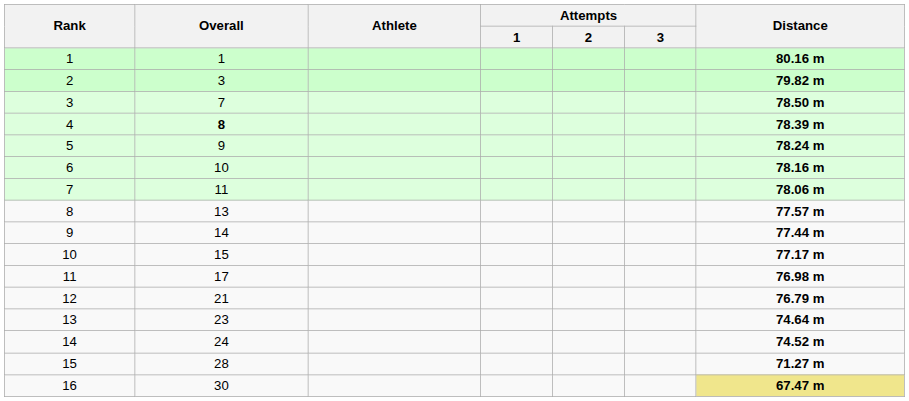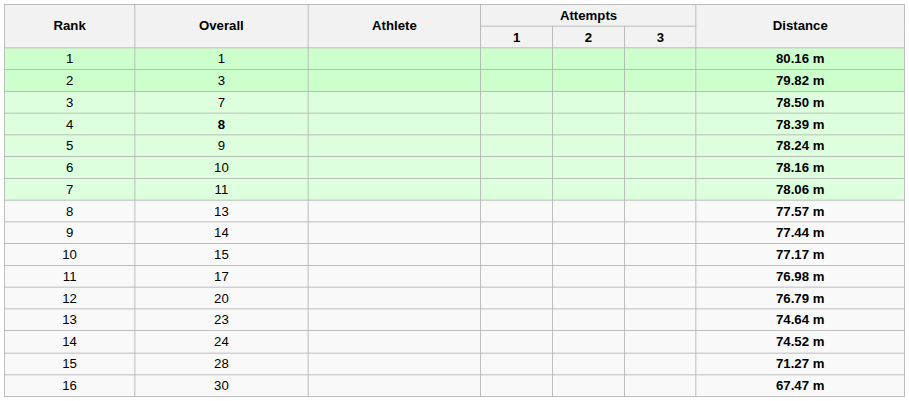 <table class="wikitable" style=" text-align:center; font-size:110%;" width="95%">
 <tr>
 <th rowspan="2">Rank</th>
 <th rowspan="2">Overall</th>
 <th rowspan="2">Athlete</th>
 <th colspan="3">Attempts</th>
 <th rowspan="2">Distance</th>
 </tr>
 <tr>
 <th>1</th>
 <th>2</th>
 <th>3</th>
 </tr>
 <tr style="background:#ccffcc;">
 <td>1</td>
 <td>1</td>
 <td align=left></td>
 <td></td>
 <td></td>
 <td></td>
 <td><strong>80.16 m</strong></td>
 </tr>
 <tr style="background:#ccffcc;">
 <td>2</td>
 <td>3</td>
 <td align=left></td>
 <td></td>
 <td></td>
 <td></td>
 <td><strong>79.82 m</strong></td>
 </tr>
 <tr style="background:#ddffdd;">
 <td>3</td>
 <td>7</td>
 <td align=left></td>
 <td></td>
 <td></td>
 <td></td>
 <td><strong>78.50 m</strong></td>
 </tr>
 <tr style="background:#ddffdd;">
 <td>4</td>
 <td><strong>8</strong></td>
 <td align=left></td>
 <td></td>
 <td></td>
 <td></td>
 <td><strong>78.39 m</strong></td>
 </tr>
 <tr style="background:#ddffdd;">
 <td>5</td>
 <td>9</td>
 <td align=left></td>
 <td></td>
 <td></td>
 <td></td>
 <td><strong>78.24 m</strong></td>
 </tr>
 <tr style="background:#ddffdd;">
 <td>6</td>
 <td>10</td>
 <td align=left></td>
 <td></td>
 <td></td>
 <td></td>
 <td><strong>78.16 m</strong></td>
 </tr>
 <tr style="background:#ddffdd;">
 <td>7</td>
 <td>11</td>
 <td align=left></td>
 <td></td>
 <td></td>
 <td></td>
 <td><strong>78.06 m</strong></td>
 </tr>
 <tr>
 <td>8</td>
 <td>13</td>
 <td align=left></td>
 <td></td>
 <td></td>
 <td></td>
 <td><strong>77.57 m</strong></td>
 </tr>
 <tr>
 <td>9</td>
 <td>14</td>
 <td align=left></td>
 <td></td>
 <td></td>
 <td></td>
 <td><strong>77.44 m</strong></td>
 </tr>
 <tr>
 <td>10</td>
 <td>15</td>
 <td align=left></td>
 <td></td>
 <td></td>
 <td></td>
 <td><strong>77.17 m</strong></td>
 </tr>
 <tr>
 <td>11</td>
 <td>17</td>
 <td align=left></td>
 <td></td>
 <td></td>
 <td></td>
 <td><strong>76.98 m</strong></td>
 </tr>
 <tr>
 <td>12</td>
-<td>21</td>
+<td>20</td>
 <td align=left></td>
 <td></td>
 <td></td>
 <td></td>
 <td><strong>76.79 m </strong></td>
 </tr>
 <tr>
 <td>13</td>
 <td>23</td>
 <td align=left></td>
 <td></td>
 <td></td>
 <td></td>
 <td><strong>74.64 m</strong></td>
 </tr>
 <tr>
 <td>14</td>
 <td>24</td>
 <td align=left></td>
 <td></td>
 <td></td>
 <td></td>
 <td><strong>74.52 m</strong></td>
 </tr>
 <tr>
 <td>15</td>
 <td>28</td>
 <td align=left></td>
 <td></td>
 <td></td>
 <td></td>
 <td><strong>71.27 m</strong></td>
 </tr>
 <tr>
 <td>16</td>
 <td>30</td>
 <td align=left></td>
 <td></td>
 <td></td>
 <td></td>
-<td style="background: khaki;"><strong>67.47 m</strong></td>
+<td><strong>67.47 m</strong></td>
 </tr>
 </table>
